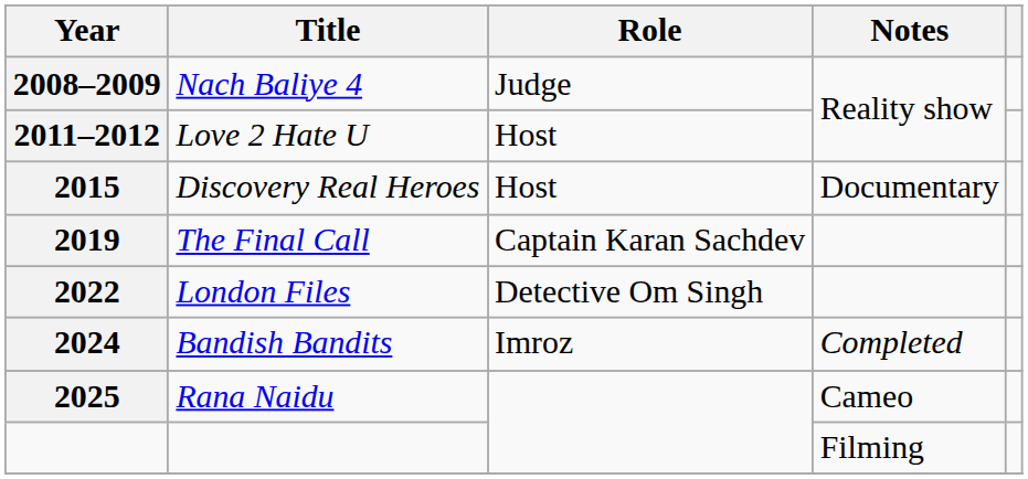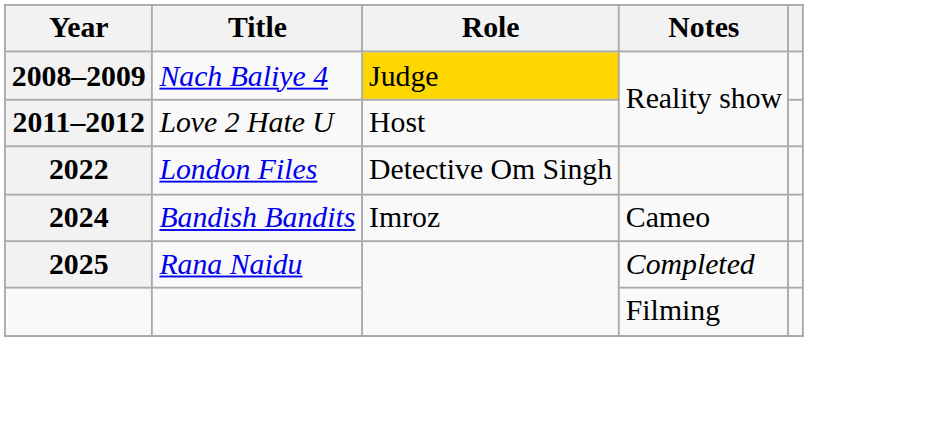 <table class="wikitable plainrowheaders sortable">
 <tr>
 <th scope="col">Year</th>
 <th scope="col">Title</th>
 <th scope="col">Role</th>
 <th scope="col" class="unsortable">Notes</th>
 <th scope="col" class="unsortable"></th>
 </tr>
 <tr>
 <th scope="row">2008–2009</th>
 <td><em><a href='#'>Nach Baliye 4</a></em></td>
-<td>Judge</td>
+<td style="background: gold;">Judge</td>
 <td rowspan=2>Reality show</td>
 <td style="text-align:center;"></td>
 </tr>
 <tr>
 <th scope="row">2011–2012</th>
 <td><em>Love 2 Hate U</em></td>
 <td>Host</td>
-<td style="text-align:center;"></td>
-</tr>
-<tr>
-<th scope="row">2015</th>
-<td><em>Discovery Real Heroes</em></td>
-<td>Host</td>
-<td>Documentary</td>
-<td style="text-align:center;"></td>
-</tr>
-<tr>
-<th scope="row">2019</th>
-<td><a href='#'><em>The Final Call</em></a></td>
-<td>Captain Karan Sachdev</td>
-<td></td>
 <td style="text-align:center;"></td>
 </tr>
 <tr>
 <th scope="row">2022</th>
 <td><em><a href='#'>London Files</a></em></td>
 <td>Detective Om Singh</td>
 <td></td>
 <td style="text-align:center;"></td>
 </tr>
 <tr>
 <th scope="row">2024</th>
 <td><em><a href='#'>Bandish Bandits</a></em></td>
 <td>Imroz</td>
-<td><em>Completed</em></td>
+<td>Cameo</td>
 <td style="text-align:center;"></td>
 </tr>
 <tr>
 <th scope="row">2025</th>
 <td><em><a href='#'>Rana Naidu</a></em></td>
 <td rowspan=2></td>
-<td>Cameo</td>
+<td><em>Completed</em></td>
 <td style="text-align:center;"></td>
 </tr>
 <tr>
 <td></td>
 <td></td>
 <td>Filming</td>
 <td style="text-align:center;"></td>
 </tr>
 <tr>
 </tr>
 </table>
